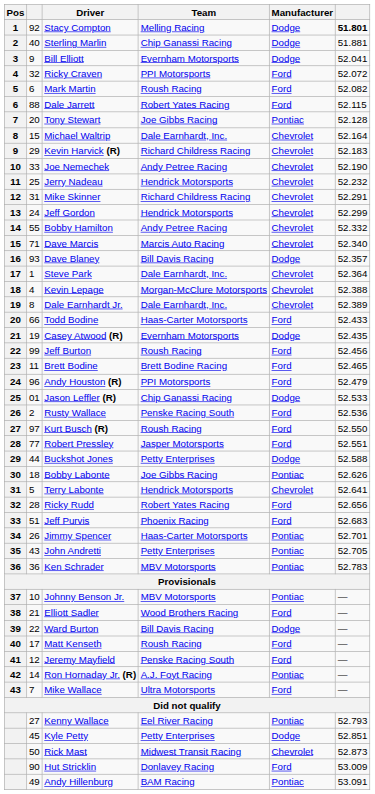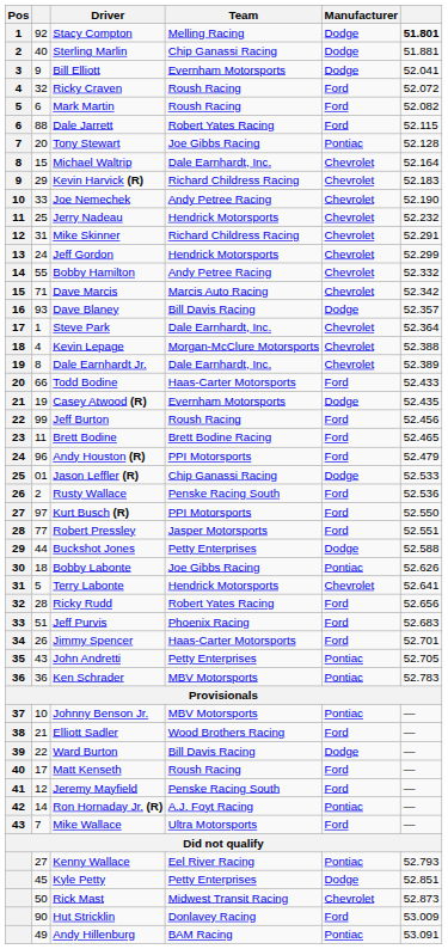 <table class="wikitable" style="font-size:95%">
 <tr>
 <th>Pos</th>
 <th></th>
 <th>Driver</th>
 <th>Team</th>
 <th>Manufacturer</th>
 <th></th>
 </tr>
 <tr>
 <th>1</th>
 <td>92</td>
 <td><a href='#'>Stacy Compton</a></td>
 <td><a href='#'>Melling Racing</a></td>
 <td><a href='#'>Dodge</a></td>
 <td><strong>51.801</strong></td>
 </tr>
 <tr>
 <th>2</th>
 <td>40</td>
 <td><a href='#'>Sterling Marlin</a></td>
 <td><a href='#'>Chip Ganassi Racing</a></td>
 <td><a href='#'>Dodge</a></td>
 <td>51.881</td>
 </tr>
 <tr>
 <th>3</th>
 <td>9</td>
 <td><a href='#'>Bill Elliott</a></td>
 <td><a href='#'>Evernham Motorsports</a></td>
 <td><a href='#'>Dodge</a></td>
 <td>52.041</td>
 </tr>
 <tr>
 <th>4</th>
 <td>32</td>
 <td><a href='#'>Ricky Craven</a></td>
-<td><a href='#'>PPI Motorsports</a></td>
+<td><a href='#'>Roush Racing</a></td>
 <td><a href='#'>Ford</a></td>
 <td>52.072</td>
 </tr>
 <tr>
 <th>5</th>
 <td>6</td>
 <td><a href='#'>Mark Martin</a></td>
 <td><a href='#'>Roush Racing</a></td>
 <td><a href='#'>Ford</a></td>
 <td>52.082</td>
 </tr>
 <tr>
 <th>6</th>
 <td>88</td>
 <td><a href='#'>Dale Jarrett</a></td>
 <td><a href='#'>Robert Yates Racing</a></td>
 <td><a href='#'>Ford</a></td>
 <td>52.115</td>
 </tr>
 <tr>
 <th>7</th>
 <td>20</td>
 <td><a href='#'>Tony Stewart</a></td>
 <td><a href='#'>Joe Gibbs Racing</a></td>
 <td><a href='#'>Pontiac</a></td>
 <td>52.128</td>
 </tr>
 <tr>
 <th>8</th>
 <td>15</td>
 <td><a href='#'>Michael Waltrip</a></td>
 <td><a href='#'>Dale Earnhardt, Inc.</a></td>
 <td><a href='#'>Chevrolet</a></td>
 <td>52.164</td>
 </tr>
 <tr>
 <th>9</th>
 <td>29</td>
 <td><a href='#'>Kevin Harvick</a> <strong>(R)</strong></td>
 <td><a href='#'>Richard Childress Racing</a></td>
 <td><a href='#'>Chevrolet</a></td>
 <td>52.183</td>
 </tr>
 <tr>
 <th>10</th>
 <td>33</td>
 <td><a href='#'>Joe Nemechek</a></td>
 <td><a href='#'>Andy Petree Racing</a></td>
 <td><a href='#'>Chevrolet</a></td>
 <td>52.190</td>
 </tr>
 <tr>
 <th>11</th>
 <td>25</td>
 <td><a href='#'>Jerry Nadeau</a></td>
 <td><a href='#'>Hendrick Motorsports</a></td>
 <td><a href='#'>Chevrolet</a></td>
 <td>52.232</td>
 </tr>
 <tr>
 <th>12</th>
 <td>31</td>
 <td><a href='#'>Mike Skinner</a></td>
 <td><a href='#'>Richard Childress Racing</a></td>
 <td><a href='#'>Chevrolet</a></td>
 <td>52.291</td>
 </tr>
 <tr>
 <th>13</th>
 <td>24</td>
 <td><a href='#'>Jeff Gordon</a></td>
 <td><a href='#'>Hendrick Motorsports</a></td>
 <td><a href='#'>Chevrolet</a></td>
 <td>52.299</td>
 </tr>
 <tr>
 <th>14</th>
 <td>55</td>
 <td><a href='#'>Bobby Hamilton</a></td>
 <td><a href='#'>Andy Petree Racing</a></td>
 <td><a href='#'>Chevrolet</a></td>
 <td>52.332</td>
 </tr>
 <tr>
 <th>15</th>
 <td>71</td>
 <td><a href='#'>Dave Marcis</a></td>
 <td><a href='#'>Marcis Auto Racing</a></td>
 <td><a href='#'>Chevrolet</a></td>
-<td>52.340</td>
+<td>52.342</td>
 </tr>
 <tr>
 <th>16</th>
 <td>93</td>
 <td><a href='#'>Dave Blaney</a></td>
 <td><a href='#'>Bill Davis Racing</a></td>
 <td><a href='#'>Dodge</a></td>
 <td>52.357</td>
 </tr>
 <tr>
 <th>17</th>
 <td>1</td>
 <td><a href='#'>Steve Park</a></td>
 <td><a href='#'>Dale Earnhardt, Inc.</a></td>
 <td><a href='#'>Chevrolet</a></td>
 <td>52.364</td>
 </tr>
 <tr>
 <th>18</th>
 <td>4</td>
 <td><a href='#'>Kevin Lepage</a></td>
 <td><a href='#'>Morgan-McClure Motorsports</a></td>
 <td><a href='#'>Chevrolet</a></td>
 <td>52.388</td>
 </tr>
 <tr>
 <th>19</th>
 <td>8</td>
 <td><a href='#'>Dale Earnhardt Jr.</a></td>
 <td><a href='#'>Dale Earnhardt, Inc.</a></td>
 <td><a href='#'>Chevrolet</a></td>
 <td>52.389</td>
 </tr>
 <tr>
 <th>20</th>
 <td>66</td>
 <td><a href='#'>Todd Bodine</a></td>
 <td><a href='#'>Haas-Carter Motorsports</a></td>
 <td><a href='#'>Ford</a></td>
 <td>52.433</td>
 </tr>
 <tr>
 <th>21</th>
 <td>19</td>
 <td><a href='#'>Casey Atwood</a> <strong>(R)</strong></td>
 <td><a href='#'>Evernham Motorsports</a></td>
 <td><a href='#'>Dodge</a></td>
 <td>52.435</td>
 </tr>
 <tr>
 <th>22</th>
 <td>99</td>
 <td><a href='#'>Jeff Burton</a></td>
 <td><a href='#'>Roush Racing</a></td>
 <td><a href='#'>Ford</a></td>
 <td>52.456</td>
 </tr>
 <tr>
 <th>23</th>
 <td>11</td>
 <td><a href='#'>Brett Bodine</a></td>
 <td><a href='#'>Brett Bodine Racing</a></td>
 <td><a href='#'>Ford</a></td>
 <td>52.465</td>
 </tr>
 <tr>
 <th>24</th>
 <td>96</td>
 <td><a href='#'>Andy Houston</a> <strong>(R)</strong></td>
 <td><a href='#'>PPI Motorsports</a></td>
 <td><a href='#'>Ford</a></td>
 <td>52.479</td>
 </tr>
 <tr>
 <th>25</th>
 <td>01</td>
 <td><a href='#'>Jason Leffler</a> <strong>(R)</strong></td>
 <td><a href='#'>Chip Ganassi Racing</a></td>
 <td><a href='#'>Dodge</a></td>
 <td>52.533</td>
 </tr>
 <tr>
 <th>26</th>
 <td>2</td>
 <td><a href='#'>Rusty Wallace</a></td>
 <td><a href='#'>Penske Racing South</a></td>
 <td><a href='#'>Ford</a></td>
 <td>52.536</td>
 </tr>
 <tr>
 <th>27</th>
 <td>97</td>
 <td><a href='#'>Kurt Busch</a> <strong>(R)</strong></td>
-<td><a href='#'>Roush Racing</a></td>
+<td><a href='#'>PPI Motorsports</a></td>
 <td><a href='#'>Ford</a></td>
 <td>52.550</td>
 </tr>
 <tr>
 <th>28</th>
 <td>77</td>
 <td><a href='#'>Robert Pressley</a></td>
 <td><a href='#'>Jasper Motorsports</a></td>
 <td><a href='#'>Ford</a></td>
 <td>52.551</td>
 </tr>
 <tr>
 <th>29</th>
 <td>44</td>
 <td><a href='#'>Buckshot Jones</a></td>
 <td><a href='#'>Petty Enterprises</a></td>
 <td><a href='#'>Dodge</a></td>
 <td>52.588</td>
 </tr>
 <tr>
 <th>30</th>
 <td>18</td>
 <td><a href='#'>Bobby Labonte</a></td>
 <td><a href='#'>Joe Gibbs Racing</a></td>
 <td><a href='#'>Pontiac</a></td>
 <td>52.626</td>
 </tr>
 <tr>
 <th>31</th>
 <td>5</td>
 <td><a href='#'>Terry Labonte</a></td>
 <td><a href='#'>Hendrick Motorsports</a></td>
 <td><a href='#'>Chevrolet</a></td>
 <td>52.641</td>
 </tr>
 <tr>
 <th>32</th>
 <td>28</td>
 <td><a href='#'>Ricky Rudd</a></td>
 <td><a href='#'>Robert Yates Racing</a></td>
 <td><a href='#'>Ford</a></td>
 <td>52.656</td>
 </tr>
 <tr>
 <th>33</th>
 <td>51</td>
 <td><a href='#'>Jeff Purvis</a></td>
 <td><a href='#'>Phoenix Racing</a></td>
 <td><a href='#'>Ford</a></td>
 <td>52.683</td>
 </tr>
 <tr>
 <th>34</th>
 <td>26</td>
 <td><a href='#'>Jimmy Spencer</a></td>
 <td><a href='#'>Haas-Carter Motorsports</a></td>
-<td><a href='#'>Pontiac</a></td>
+<td><a href='#'>Ford</a></td>
 <td>52.701</td>
 </tr>
 <tr>
 <th>35</th>
 <td>43</td>
 <td><a href='#'>John Andretti</a></td>
 <td><a href='#'>Petty Enterprises</a></td>
 <td><a href='#'>Pontiac</a></td>
 <td>52.705</td>
 </tr>
 <tr>
 <th>36</th>
 <td>36</td>
 <td><a href='#'>Ken Schrader</a></td>
 <td><a href='#'>MBV Motorsports</a></td>
 <td><a href='#'>Pontiac</a></td>
 <td>52.783</td>
 </tr>
 <tr>
 <th colspan="6">Provisionals</th>
 </tr>
 <tr>
 <th>37</th>
 <td>10</td>
 <td><a href='#'>Johnny Benson Jr.</a></td>
 <td><a href='#'>MBV Motorsports</a></td>
 <td><a href='#'>Pontiac</a></td>
 <td>—</td>
 </tr>
 <tr>
 <th>38</th>
 <td>21</td>
 <td><a href='#'>Elliott Sadler</a></td>
 <td><a href='#'>Wood Brothers Racing</a></td>
 <td><a href='#'>Ford</a></td>
 <td>—</td>
 </tr>
 <tr>
 <th>39</th>
 <td>22</td>
 <td><a href='#'>Ward Burton</a></td>
 <td><a href='#'>Bill Davis Racing</a></td>
 <td><a href='#'>Dodge</a></td>
 <td>—</td>
 </tr>
 <tr>
 <th>40</th>
 <td>17</td>
 <td><a href='#'>Matt Kenseth</a></td>
 <td><a href='#'>Roush Racing</a></td>
 <td><a href='#'>Ford</a></td>
 <td>—</td>
 </tr>
 <tr>
 <th>41</th>
 <td>12</td>
 <td><a href='#'>Jeremy Mayfield</a></td>
 <td><a href='#'>Penske Racing South</a></td>
 <td><a href='#'>Ford</a></td>
 <td>—</td>
 </tr>
 <tr>
 <th>42</th>
 <td>14</td>
 <td><a href='#'>Ron Hornaday Jr.</a> <strong>(R)</strong></td>
 <td><a href='#'>A.J. Foyt Racing</a></td>
 <td><a href='#'>Pontiac</a></td>
 <td>—</td>
 </tr>
 <tr>
 <th>43</th>
 <td>7</td>
 <td><a href='#'>Mike Wallace</a></td>
 <td><a href='#'>Ultra Motorsports</a></td>
 <td><a href='#'>Ford</a></td>
 <td>—</td>
 </tr>
 <tr>
 <th colspan="6">Did not qualify</th>
 </tr>
 <tr>
 <th></th>
 <td>27</td>
 <td><a href='#'>Kenny Wallace</a></td>
 <td><a href='#'>Eel River Racing</a></td>
 <td><a href='#'>Pontiac</a></td>
 <td>52.793</td>
 </tr>
 <tr>
 <th></th>
 <td>45</td>
 <td><a href='#'>Kyle Petty</a></td>
 <td><a href='#'>Petty Enterprises</a></td>
 <td><a href='#'>Dodge</a></td>
 <td>52.851</td>
 </tr>
 <tr>
 <th></th>
 <td>50</td>
 <td><a href='#'>Rick Mast</a></td>
 <td><a href='#'>Midwest Transit Racing</a></td>
 <td><a href='#'>Chevrolet</a></td>
 <td>52.873</td>
 </tr>
 <tr>
 <th></th>
 <td>90</td>
 <td><a href='#'>Hut Stricklin</a></td>
 <td><a href='#'>Donlavey Racing</a></td>
 <td><a href='#'>Ford</a></td>
 <td>53.009</td>
 </tr>
 <tr>
 <th></th>
 <td>49</td>
 <td><a href='#'>Andy Hillenburg</a></td>
 <td><a href='#'>BAM Racing</a></td>
 <td><a href='#'>Pontiac</a></td>
 <td>53.091</td>
 </tr>
 </table>
